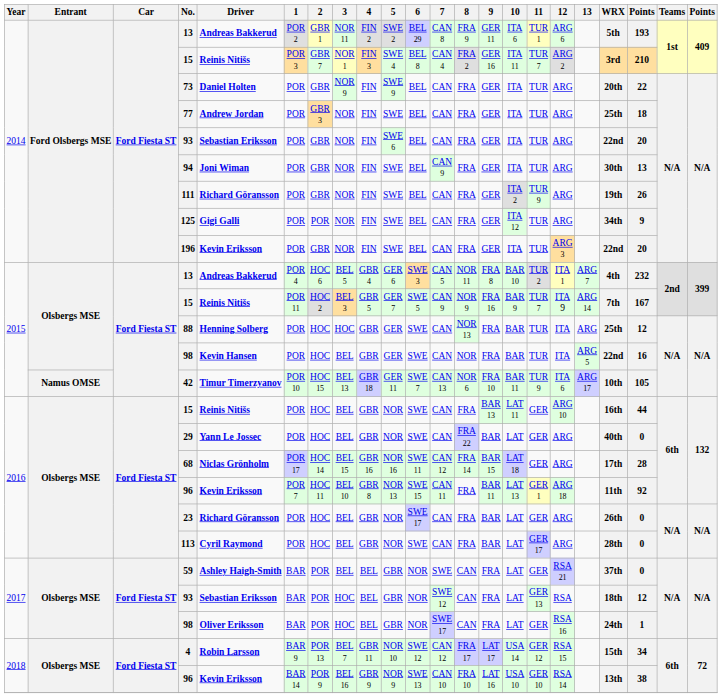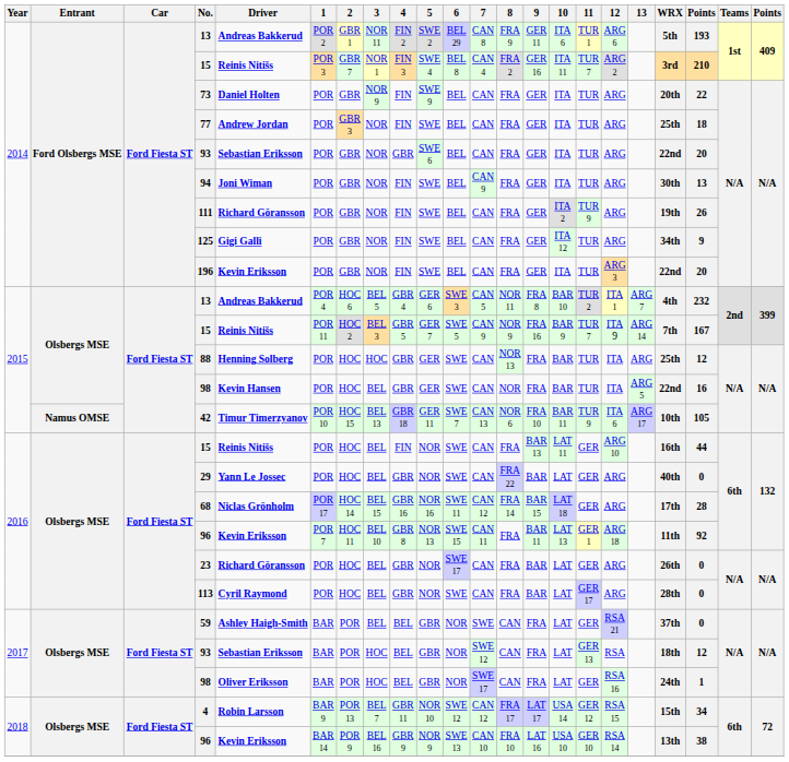 <table class="wikitable" border="1" style="text-align:center; font-size:90%;">
 <tr valign="top">
 <th>Year</th>
 <th>Entrant</th>
 <th>Car</th>
 <th>No.</th>
 <th>Driver</th>
 <th>1</th>
 <th>2</th>
 <th>3</th>
 <th>4</th>
 <th>5</th>
 <th>6</th>
 <th>7</th>
 <th>8</th>
 <th>9</th>
 <th>10</th>
 <th>11</th>
 <th>12</th>
 <th>13</th>
 <th>WRX</th>
 <th>Points</th>
 <th>Teams</th>
 <th>Points</th>
 </tr>
 <tr>
 <td rowspan=9><a href='#'>2014</a></td>
 <th rowspan=9 align="left">Ford Olsbergs MSE</th>
 <th rowspan=9 align="left"><a href='#'>Ford Fiesta ST</a></th>
 <th>13</th>
 <td align="left"> <strong><a href='#'>Andreas Bakkerud</a></strong></td>
 <td style="background:#DFDFDF;"><a href='#'>POR</a><br><small>2 </small></td>
 <td style="background:#FFFFBF;"><a href='#'>GBR</a><br><small>1</small></td>
 <td style="background:#DFFFDF;"><a href='#'>NOR</a><br><small>11</small></td>
 <td style="background:#DFDFDF;"><a href='#'>FIN</a><br><small>2</small></td>
 <td style="background:#DFDFDF;"><a href='#'>SWE</a><br><small>2</small></td>
 <td style="background:#CFCFFF;"><a href='#'>BEL</a><br><small>29</small></td>
 <td style="background:#DFFFDF;"><a href='#'>CAN</a><br><small>8</small></td>
 <td style="background:#DFFFDF;"><a href='#'>FRA</a><br><small>9</small></td>
 <td style="background:#DFFFDF;"><a href='#'>GER</a><br><small>11</small></td>
 <td style="background:#DFFFDF;"><a href='#'>ITA</a><br><small>6</small></td>
 <td style="background:#FFFFBF;"><a href='#'>TUR</a><br><small>1</small></td>
 <td style="background:#DFFFDF;"><a href='#'>ARG</a><br><small>6 </small></td>
 <td></td>
 <th>5th</th>
 <th>193</th>
 <th rowspan=2 style="background:#FFFFBF;">1st</th>
 <th rowspan=2 style="background:#FFFFBF;">409</th>
 </tr>
 <tr>
 <th>15</th>
 <td align="left"> <strong><a href='#'>Reinis Nitišs</a></strong></td>
 <td style="background:#FFDF9F;"><a href='#'>POR</a><br><small>3</small></td>
 <td style="background:#DFFFDF;"><a href='#'>GBR</a><br><small>7</small></td>
 <td style="background:#FFFFBF;"><a href='#'>NOR</a><br><small>1</small></td>
 <td style="background:#FFDF9F;"><a href='#'>FIN</a><br><small>3</small></td>
 <td style="background:#DFFFDF;"><a href='#'>SWE</a><br><small>4</small></td>
 <td style="background:#DFFFDF;"><a href='#'>BEL</a><br><small>8</small></td>
 <td style="background:#DFFFDF;"><a href='#'>CAN</a><br><small>4</small></td>
 <td style="background:#DFDFDF;"><a href='#'>FRA</a><br><small>2</small></td>
 <td style="background:#DFFFDF;"><a href='#'>GER</a><br><small>16</small></td>
 <td style="background:#DFFFDF;"><a href='#'>ITA</a><br><small>11</small></td>
 <td style="background:#DFFFDF;"><a href='#'>TUR</a><br><small>7</small></td>
 <td style="background:#DFDFDF;"><a href='#'>ARG</a><br><small>2</small></td>
 <td></td>
 <th style="background:#FFDF9F;">3rd</th>
 <th style="background:#FFDF9F;">210</th>
 </tr>
 <tr>
 <th>73</th>
 <td align="left"> <strong><a href='#'>Daniel Holten</a></strong></td>
 <td><a href='#'>POR</a></td>
 <td><a href='#'>GBR</a></td>
 <td style="background:#DFFFDF;"><a href='#'>NOR</a><br><small>9</small></td>
 <td><a href='#'>FIN</a></td>
 <td style="background:#DFFFDF;"><a href='#'>SWE</a><br><small>9</small></td>
 <td><a href='#'>BEL</a></td>
 <td><a href='#'>CAN</a></td>
 <td><a href='#'>FRA</a></td>
 <td><a href='#'>GER</a></td>
 <td><a href='#'>ITA</a></td>
 <td><a href='#'>TUR</a></td>
 <td><a href='#'>ARG</a></td>
 <td></td>
 <th>20th</th>
 <th>22</th>
 <th rowspan=7>N/A</th>
 <th rowspan=7>N/A</th>
 </tr>
 <tr>
 <th>77</th>
 <td align="left"> <strong><a href='#'>Andrew Jordan</a></strong></td>
 <td><a href='#'>POR</a></td>
 <td style="background:#FFDF9F;"><a href='#'>GBR</a><br><small>3</small></td>
 <td><a href='#'>NOR</a></td>
 <td><a href='#'>FIN</a></td>
 <td><a href='#'>SWE</a></td>
 <td><a href='#'>BEL</a></td>
 <td><a href='#'>CAN</a></td>
 <td><a href='#'>FRA</a></td>
 <td><a href='#'>GER</a></td>
 <td><a href='#'>ITA</a></td>
 <td><a href='#'>TUR</a></td>
 <td><a href='#'>ARG</a></td>
 <td></td>
 <th>25th</th>
 <th>18</th>
 </tr>
 <tr>
 <th>93</th>
 <td align="left"> <strong><a href='#'>Sebastian Eriksson</a></strong></td>
 <td><a href='#'>POR</a></td>
 <td><a href='#'>GBR</a></td>
 <td><a href='#'>NOR</a></td>
-<td><a href='#'>FIN</a></td>
+<td><a href='#'>GBR</a><br><small></small></td>
 <td style="background:#DFFFDF;"><a href='#'>SWE</a><br><small>6</small></td>
 <td><a href='#'>BEL</a></td>
 <td><a href='#'>CAN</a></td>
 <td><a href='#'>FRA</a></td>
 <td><a href='#'>GER</a></td>
 <td><a href='#'>ITA</a></td>
 <td><a href='#'>TUR</a></td>
 <td><a href='#'>ARG</a></td>
 <td></td>
 <th>22nd</th>
 <th>20</th>
 </tr>
 <tr>
 <th>94</th>
 <td align="left"> <strong><a href='#'>Joni Wiman</a></strong></td>
 <td><a href='#'>POR</a></td>
 <td><a href='#'>GBR</a></td>
 <td><a href='#'>NOR</a></td>
 <td><a href='#'>FIN</a></td>
 <td><a href='#'>SWE</a></td>
 <td><a href='#'>BEL</a></td>
 <td style="background:#DFFFDF;"><a href='#'>CAN</a><br><small>9</small></td>
 <td><a href='#'>FRA</a></td>
 <td><a href='#'>GER</a></td>
 <td><a href='#'>ITA</a></td>
 <td><a href='#'>TUR</a></td>
 <td><a href='#'>ARG</a></td>
 <td></td>
 <th>30th</th>
 <th>13</th>
 </tr>
 <tr>
 <th>111</th>
 <td align="left"> <strong><a href='#'>Richard Göransson</a></strong></td>
 <td><a href='#'>POR</a></td>
 <td><a href='#'>GBR</a></td>
 <td><a href='#'>NOR</a></td>
 <td><a href='#'>FIN</a></td>
 <td><a href='#'>SWE</a></td>
 <td><a href='#'>BEL</a></td>
 <td><a href='#'>CAN</a></td>
 <td><a href='#'>FRA</a></td>
 <td><a href='#'>GER</a></td>
 <td style="background:#DFDFDF;"><a href='#'>ITA</a><br><small>2</small></td>
 <td style="background:#DFFFDF;"><a href='#'>TUR</a><br><small>9</small></td>
 <td><a href='#'>ARG</a></td>
 <td></td>
 <th>19th</th>
 <th>26</th>
 </tr>
 <tr>
 <th>125</th>
 <td align="left"> <strong><a href='#'>Gigi Galli</a></strong></td>
 <td><a href='#'>POR</a></td>
-<td><a href='#'>POR</a></td>
+<td><a href='#'>GBR</a></td>
 <td><a href='#'>NOR</a></td>
 <td><a href='#'>FIN</a></td>
 <td><a href='#'>SWE</a></td>
 <td><a href='#'>BEL</a></td>
 <td><a href='#'>CAN</a></td>
 <td><a href='#'>FRA</a></td>
 <td><a href='#'>GER</a></td>
 <td style="background:#DFFFDF;"><a href='#'>ITA</a><br><small>12</small></td>
 <td><a href='#'>TUR</a></td>
 <td><a href='#'>ARG</a></td>
 <td></td>
 <th>34th</th>
 <th>9</th>
 </tr>
 <tr>
 <th>196</th>
 <td align="left"> <strong><a href='#'>Kevin Eriksson</a></strong></td>
 <td><a href='#'>POR</a></td>
 <td><a href='#'>GBR</a></td>
 <td><a href='#'>NOR</a></td>
 <td><a href='#'>FIN</a></td>
 <td><a href='#'>SWE</a></td>
 <td><a href='#'>BEL</a></td>
 <td><a href='#'>CAN</a></td>
 <td><a href='#'>FRA</a></td>
 <td><a href='#'>GER</a></td>
 <td><a href='#'>ITA</a></td>
 <td><a href='#'>TUR</a></td>
 <td style="background:#FFDF9F;"><a href='#'>ARG</a><br><small>3</small></td>
 <td></td>
 <th>22nd</th>
 <th>20</th>
 </tr>
 <tr>
 <td rowspan=5><a href='#'>2015</a></td>
 <th rowspan=4 align="left">Olsbergs MSE</th>
 <th rowspan=5 align="left"><a href='#'>Ford Fiesta ST</a></th>
 <th>13</th>
 <td align="left"> <strong><a href='#'>Andreas Bakkerud</a></strong></td>
 <td style="background:#DFFFDF;"><a href='#'>POR</a><br><small>4</small></td>
 <td style="background:#DFFFDF;"><a href='#'>HOC</a><br><small>6</small></td>
 <td style="background:#DFFFDF;"><a href='#'>BEL</a><br><small>5</small></td>
 <td style="background:#DFFFDF;"><a href='#'>GBR</a><br><small>4</small></td>
 <td style="background:#DFFFDF;"><a href='#'>GER</a><br><small>6</small></td>
 <td style="background:#FFDF9F;"><a href='#'>SWE</a><br><small>3</small></td>
 <td style="background:#DFFFDF;"><a href='#'>CAN</a><br><small>5</small></td>
 <td style="background:#DFFFDF;"><a href='#'>NOR</a><br><small>11</small></td>
 <td style="background:#DFFFDF;"><a href='#'>FRA</a><br><small>8</small></td>
 <td style="background:#DFFFDF;"><a href='#'>BAR</a><br><small>10</small></td>
 <td style="background:#DFDFDF;"><a href='#'>TUR</a><br><small>2</small></td>
 <td style="background:#FFFFBF;"><a href='#'>ITA</a><br><small>1</small></td>
 <td style="background:#DFFFDF;"><a href='#'>ARG</a><br><small>7</small></td>
 <th>4th</th>
 <th>232</th>
 <th rowspan=2 style="background:#DFDFDF;">2nd</th>
 <th rowspan=2 style="background:#DFDFDF;">399</th>
 </tr>
 <tr>
 <th>15</th>
 <td align="left"> <strong><a href='#'>Reinis Nitišs</a></strong></td>
 <td style="background:#DFFFDF;"><a href='#'>POR</a><br><small>11</small></td>
 <td style="background:#DFDFDF;"><a href='#'>HOC</a><br><small>2</small></td>
 <td style="background:#FFDF9F;"><a href='#'>BEL</a><br><small>3</small></td>
 <td style="background:#DFFFDF;"><a href='#'>GBR</a><br><small>5</small></td>
 <td style="background:#DFFFDF;"><a href='#'>GER</a><br><small>7</small></td>
 <td style="background:#DFFFDF;"><a href='#'>SWE</a><br><small>5</small></td>
 <td style="background:#DFFFDF;"><a href='#'>CAN</a><br><small>9</small></td>
 <td style="background:#DFFFDF;"><a href='#'>NOR</a><br><small>9</small></td>
 <td style="background:#DFFFDF;"><a href='#'>FRA</a><br><small>16</small></td>
 <td style="background:#DFFFDF;"><a href='#'>BAR</a><br><small>9</small></td>
 <td style="background:#DFFFDF;"><a href='#'>TUR</a><br><small>7</small></td>
 <td style="background:#DFFFDF;"><a href='#'>ITA</a><br>9<small></small></td>
 <td style="background:#DFFFDF;"><a href='#'>ARG</a><br><small>14</small></td>
 <th>7th</th>
 <th>167</th>
 </tr>
 <tr>
 <th>88</th>
 <td align="left"> <strong><a href='#'>Henning Solberg</a></strong></td>
 <td><a href='#'>POR</a><br><small></small></td>
 <td><a href='#'>HOC</a><br><small></small></td>
 <td><a href='#'>HOC</a></td>
 <td><a href='#'>GBR</a><br><small></small></td>
 <td><a href='#'>GER</a><br><small></small></td>
 <td><a href='#'>SWE</a><br><small></small></td>
 <td><a href='#'>CAN</a><br><small></small></td>
 <td style="background:#DFFFDF;"><a href='#'>NOR</a><br><small>13</small></td>
 <td><a href='#'>FRA</a><br><small></small></td>
 <td><a href='#'>BAR</a><br><small></small></td>
 <td><a href='#'>TUR</a><br><small></small></td>
 <td><a href='#'>ITA</a><br><small></small></td>
 <td><a href='#'>ARG</a><br><small></small></td>
 <th>25th</th>
 <th>12</th>
 <th rowspan=3>N/A</th>
 <th rowspan=3>N/A</th>
 </tr>
 <tr>
 <th>98</th>
 <td align="left"> <strong><a href='#'>Kevin Hansen</a></strong></td>
 <td><a href='#'>POR</a><br><small></small></td>
 <td><a href='#'>HOC</a><br><small></small></td>
 <td><a href='#'>BEL</a><br><small></small></td>
 <td><a href='#'>GBR</a><br><small></small></td>
 <td><a href='#'>GER</a><br><small></small></td>
 <td><a href='#'>SWE</a><br><small></small></td>
 <td><a href='#'>CAN</a><br><small></small></td>
 <td><a href='#'>NOR</a><br><small></small></td>
 <td><a href='#'>FRA</a><br><small></small></td>
 <td><a href='#'>BAR</a><br><small></small></td>
 <td><a href='#'>TUR</a><br><small></small></td>
 <td><a href='#'>ITA</a><br><small></small></td>
 <td style="background:#DFFFDF;"><a href='#'>ARG</a><br><small>5</small></td>
 <th>22nd</th>
 <th>16</th>
 </tr>
 <tr>
 <th align="left">Namus OMSE</th>
 <th>42</th>
 <td align="left"> <strong><a href='#'>Timur Timerzyanov</a></strong></td>
 <td style="background:#DFFFDF;"><a href='#'>POR</a><br><small>10</small></td>
 <td style="background:#DFFFDF;"><a href='#'>HOC</a><br><small>15</small></td>
 <td style="background:#DFFFDF;"><a href='#'>BEL</a><br><small>13</small></td>
 <td style="background:#CFCFFF;"><a href='#'>GBR</a><br><small>18</small></td>
 <td style="background:#DFFFDF;"><a href='#'>GER</a><br><small>11</small></td>
 <td style="background:#DFFFDF;"><a href='#'>SWE</a><br><small>7</small></td>
 <td style="background:#DFFFDF;"><a href='#'>CAN</a><br><small>13</small></td>
 <td style="background:#DFFFDF;"><a href='#'>NOR</a><br><small>6</small></td>
 <td style="background:#DFFFDF;"><a href='#'>FRA</a><br><small>10</small></td>
 <td style="background:#DFFFDF;"><a href='#'>BAR</a><br><small>11</small></td>
 <td style="background:#DFFFDF;"><a href='#'>TUR</a><br><small>9</small></td>
 <td style="background:#DFFFDF;"><a href='#'>ITA</a><br><small>6</small></td>
 <td style="background:#CFCFFF;"><a href='#'>ARG</a><br><small>17</small></td>
 <th>10th</th>
 <th>105</th>
 </tr>
 <tr>
 <td rowspan=6><a href='#'>2016</a></td>
 <th rowspan=6 align="left">Olsbergs MSE</th>
 <th rowspan=6 align="left"><a href='#'>Ford Fiesta ST</a></th>
 <th>15</th>
 <td align="left"> <strong><a href='#'>Reinis Nitišs</a></strong></td>
 <td><a href='#'>POR</a><br><small></small></td>
 <td><a href='#'>HOC</a><br><small></small></td>
 <td><a href='#'>BEL</a><br><small></small></td>
-<td><a href='#'>GBR</a><br><small></small></td>
+<td><a href='#'>FIN</a></td>
 <td><a href='#'>NOR</a><br><small></small></td>
 <td><a href='#'>SWE</a><br><small></small></td>
 <td><a href='#'>CAN</a><br><small></small></td>
 <td><a href='#'>FRA</a></td>
 <td style="background:#DFFFDF;"><a href='#'>BAR</a><br><small>13</small></td>
 <td style="background:#DFFFDF;"><a href='#'>LAT</a><br><small>11</small></td>
 <td><a href='#'>GER</a><br><small></small></td>
 <td style="background:#DFFFDF;"><a href='#'>ARG</a><br><small>10</small></td>
 <td></td>
 <th>16th</th>
 <th>44</th>
 <th rowspan=4>6th</th>
 <th rowspan=4>132</th>
 </tr>
 <tr>
 <th>29</th>
 <td align="left"> <strong><a href='#'>Yann Le Jossec</a></strong></td>
 <td><a href='#'>POR</a><br><small></small></td>
 <td><a href='#'>HOC</a><br><small></small></td>
 <td><a href='#'>BEL</a><br><small></small></td>
 <td><a href='#'>GBR</a><br><small></small></td>
 <td><a href='#'>NOR</a><br><small></small></td>
 <td><a href='#'>SWE</a><br><small></small></td>
 <td><a href='#'>CAN</a><br><small></small></td>
 <td style="background:#CFCFFF;"><a href='#'>FRA</a><br><small>22</small></td>
 <td><a href='#'>BAR</a><br><small></small></td>
 <td><a href='#'>LAT</a><br><small></small></td>
 <td><a href='#'>GER</a><br><small></small></td>
 <td><a href='#'>ARG</a><br><small></small></td>
 <td></td>
 <th>40th</th>
 <th>0</th>
 </tr>
 <tr>
 <th>68</th>
 <td align="left"> <strong><a href='#'>Niclas Grönholm</a></strong></td>
 <td style="background:#CFCFFF;"><a href='#'>POR</a><br><small>17</small></td>
 <td style="background:#DFFFDF;"><a href='#'>HOC</a><br><small>14</small></td>
 <td style="background:#DFFFDF;"><a href='#'>BEL</a><br><small>15</small></td>
 <td style="background:#DFFFDF;"><a href='#'>GBR</a><br><small>16</small></td>
 <td style="background:#DFFFDF;"><a href='#'>NOR</a><br><small>16</small></td>
 <td style="background:#DFFFDF;"><a href='#'>SWE</a><br><small>11</small></td>
 <td style="background:#DFFFDF;"><a href='#'>CAN</a><br><small>12</small></td>
 <td style="background:#DFFFDF;"><a href='#'>FRA</a><br><small>14</small></td>
 <td style="background:#DFFFDF;"><a href='#'>BAR</a><br><small>15</small></td>
 <td style="background:#CFCFFF;"><a href='#'>LAT</a><br><small>18</small></td>
 <td><a href='#'>GER</a><br><small></small></td>
 <td><a href='#'>ARG</a><br><small></small></td>
 <td></td>
 <th>17th</th>
 <th>28</th>
 </tr>
 <tr>
 <th>96</th>
 <td align="left"> <strong><a href='#'>Kevin Eriksson</a></strong></td>
 <td style="background:#DFFFDF;"><a href='#'>POR</a><br><small>7</small></td>
 <td style="background:#DFFFDF;"><a href='#'>HOC</a><br><small>11</small></td>
 <td style="background:#DFFFDF;"><a href='#'>BEL</a><br><small>10</small></td>
 <td style="background:#DFFFDF;"><a href='#'>GBR</a><br><small>8</small></td>
 <td style="background:#DFFFDF;"><a href='#'>NOR</a><br><small>13</small></td>
 <td style="background:#DFFFDF;"><a href='#'>SWE</a><br><small>15</small></td>
 <td style="background:#DFFFDF;"><a href='#'>CAN</a><br><small>11</small></td>
 <td><a href='#'>FRA</a><br><small></small></td>
 <td style="background:#DFFFDF;"><a href='#'>BAR</a><br><small>11</small></td>
 <td style="background:#DFFFDF;"><a href='#'>LAT</a><br><small>13</small></td>
 <td style="background:#FFFFBF;"><a href='#'>GER</a><br><small>1</small></td>
 <td style="background:#DFFFDF;"><a href='#'>ARG</a><br><small>18</small></td>
 <td></td>
 <th>11th</th>
 <th>92</th>
 </tr>
 <tr>
 <th>23</th>
 <td align="left"> <strong><a href='#'>Richard Göransson</a></strong></td>
 <td><a href='#'>POR</a><br><small></small></td>
 <td><a href='#'>HOC</a><br><small></small></td>
 <td><a href='#'>BEL</a><br><small></small></td>
 <td><a href='#'>GBR</a><br><small></small></td>
 <td><a href='#'>NOR</a><br><small></small></td>
 <td style="background:#CFCFFF;"><a href='#'>SWE</a><br><small>17</small></td>
 <td><a href='#'>CAN</a><br><small></small></td>
 <td><a href='#'>FRA</a><br><small></small></td>
 <td><a href='#'>BAR</a><br><small></small></td>
 <td><a href='#'>LAT</a><br><small></small></td>
 <td><a href='#'>GER</a><br><small></small></td>
 <td><a href='#'>ARG</a><br><small></small></td>
 <td></td>
 <th>26th</th>
 <th>0</th>
 <th rowspan=2>N/A</th>
 <th rowspan=2>N/A</th>
 </tr>
 <tr>
 <th>113</th>
 <td align="left"> <strong><a href='#'>Cyril Raymond</a></strong></td>
 <td><a href='#'>POR</a><br><small></small></td>
 <td><a href='#'>HOC</a><br><small></small></td>
 <td><a href='#'>BEL</a><br><small></small></td>
 <td><a href='#'>GBR</a><br><small></small></td>
 <td><a href='#'>NOR</a><br><small></small></td>
 <td><a href='#'>SWE</a><br><small></small></td>
 <td><a href='#'>CAN</a><br><small></small></td>
 <td><a href='#'>FRA</a><br><small></small></td>
 <td><a href='#'>BAR</a><br><small></small></td>
 <td><a href='#'>LAT</a><br><small></small></td>
 <td style="background:#CFCFFF;"><a href='#'>GER</a><br><small>17</small></td>
 <td><a href='#'>ARG</a><br><small></small></td>
 <td></td>
 <th>28th</th>
 <th>0</th>
 </tr>
 <tr>
 <td rowspan=3><a href='#'>2017</a></td>
 <th rowspan=3>Olsbergs MSE</th>
 <th rowspan=3><a href='#'>Ford Fiesta ST</a></th>
 <th>59</th>
 <td align="left"> <strong><a href='#'>Ashley Haigh-Smith</a></strong></td>
 <td><a href='#'>BAR</a></td>
 <td><a href='#'>POR</a></td>
 <td><a href='#'>BEL</a><br><small></small></td>
 <td><a href='#'>BEL</a></td>
 <td><a href='#'>GBR</a></td>
 <td><a href='#'>NOR</a></td>
 <td><a href='#'>SWE</a><br><small></small></td>
 <td><a href='#'>CAN</a><br><small></small></td>
 <td><a href='#'>FRA</a><br><small></small></td>
 <td><a href='#'>LAT</a><br><small></small></td>
 <td><a href='#'>GER</a><br><small></small></td>
 <td style="background:#CFCFFF;"><a href='#'>RSA</a><br><small>21</small></td>
 <td></td>
 <th>37th</th>
 <th>0</th>
 <th rowspan=3>N/A</th>
 <th rowspan=3>N/A</th>
 </tr>
 <tr>
 <th>93</th>
 <td align="left"> <strong><a href='#'>Sebastian Eriksson</a></strong></td>
 <td><a href='#'>BAR</a></td>
 <td><a href='#'>POR</a></td>
 <td><a href='#'>HOC</a></td>
 <td><a href='#'>BEL</a></td>
 <td><a href='#'>GBR</a></td>
 <td><a href='#'>NOR</a></td>
 <td style="background:#DFFFDF;"><a href='#'>SWE</a><br><small>12</small></td>
 <td><a href='#'>CAN</a><br><small></small></td>
 <td><a href='#'>FRA</a><br><small></small></td>
 <td><a href='#'>LAT</a><br><small></small></td>
 <td style="background:#DFFFDF;"><a href='#'>GER</a><br><small>13</small></td>
 <td><a href='#'>RSA</a><br><small></small></td>
 <td></td>
 <th>18th</th>
 <th>12</th>
 </tr>
 <tr>
 <th>98</th>
 <td align="left"> <strong><a href='#'>Oliver Eriksson</a></strong></td>
 <td><a href='#'>BAR</a></td>
 <td><a href='#'>POR</a></td>
 <td><a href='#'>HOC</a></td>
 <td><a href='#'>BEL</a></td>
 <td><a href='#'>GBR</a></td>
 <td><a href='#'>NOR</a></td>
 <td style="background:#CFCFFF;"><a href='#'>SWE</a><br><small>17</small></td>
 <td><a href='#'>CAN</a><br><small></small></td>
 <td><a href='#'>FRA</a><br><small></small></td>
 <td><a href='#'>LAT</a><br><small></small></td>
 <td><a href='#'>GER</a><br><small></small></td>
 <td style="background:#DFFFDF;"><a href='#'>RSA</a><br><small>16</small></td>
 <td></td>
 <th>24th</th>
 <th>1</th>
 </tr>
 <tr>
 <td rowspan=2><a href='#'>2018</a></td>
 <th rowspan=2>Olsbergs MSE</th>
 <th rowspan=2><a href='#'>Ford Fiesta ST</a></th>
 <th>4</th>
 <td align="left"> <strong><a href='#'>Robin Larsson</a></strong></td>
 <td style="background:#DFFFDF;"><a href='#'>BAR</a><br><small>9</small></td>
 <td style="background:#DFFFDF;"><a href='#'>POR</a><br><small>13</small></td>
 <td style="background:#DFFFDF;"><a href='#'>BEL</a><br><small>7</small></td>
 <td style="background:#DFFFDF;"><a href='#'>GBR</a><br><small>11</small></td>
 <td style="background:#DFFFDF;"><a href='#'>NOR</a><br><small>10</small></td>
 <td style="background:#DFFFDF;"><a href='#'>SWE</a><br><small>12</small></td>
 <td style="background:#DFFFDF;"><a href='#'>CAN</a><br><small>12</small></td>
 <td style="background:#CFCFFF;"><a href='#'>FRA</a><br><small>17</small></td>
 <td style="background:#CFCFFF;"><a href='#'>LAT</a><br><small>17</small></td>
 <td style="background:#DFFFDF;"><a href='#'>USA</a><br><small>14</small></td>
 <td style="background:#DFFFDF;"><a href='#'>GER</a><br><small>12</small></td>
 <td style="background:#DFFFDF;"><a href='#'>RSA</a><br><small>15</small></td>
 <td></td>
 <th>15th</th>
 <th>34</th>
 <th rowspan=2>6th</th>
 <th rowspan=2>72</th>
 </tr>
 <tr>
 <th>96</th>
 <td align="left"> <strong><a href='#'>Kevin Eriksson</a></strong></td>
 <td style="background:#DFFFDF;"><a href='#'>BAR</a><br><small>14</small></td>
 <td style="background:#DFFFDF;"><a href='#'>POR</a><br><small>9</small></td>
 <td style="background:#DFFFDF;"><a href='#'>BEL</a><br><small>16</small></td>
 <td style="background:#DFFFDF;"><a href='#'>GBR</a><br><small>9</small></td>
 <td style="background:#DFFFDF;"><a href='#'>NOR</a><br><small>9</small></td>
 <td style="background:#DFFFDF;"><a href='#'>SWE</a><br><small>13</small></td>
 <td style="background:#DFFFDF;"><a href='#'>CAN</a><br><small>10</small></td>
 <td style="background:#DFFFDF;"><a href='#'>FRA</a><br><small>10</small></td>
 <td style="background:#DFFFDF;"><a href='#'>LAT</a><br><small>16</small></td>
 <td style="background:#DFFFDF;"><a href='#'>USA</a><br><small>10</small></td>
 <td style="background:#DFFFDF;"><a href='#'>GER</a><br><small>10</small></td>
 <td style="background:#DFFFDF;"><a href='#'>RSA</a><br><small>14</small></td>
 <td></td>
 <th>13th</th>
 <th>38</th>
 </tr>
 <tr>
 </tr>
 </table>
